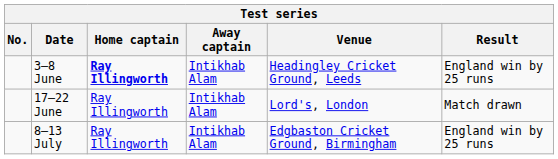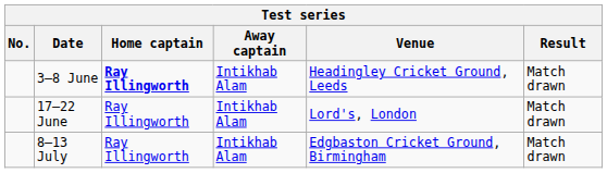 <table class="wikitable">
 <tr>
 <th colspan="9">Test series</th>
 </tr>
 <tr>
 <th>No.</th>
 <th>Date</th>
 <th>Home captain</th>
 <th>Away captain</th>
 <th>Venue</th>
 <th>Result</th>
 </tr>
 <tr>
 <td></td>
 <td>3–8 June</td>
 <td><strong><a href='#'>Ray Illingworth</a></strong></td>
 <td><a href='#'>Intikhab Alam</a></td>
 <td><a href='#'>Headingley Cricket Ground</a>, <a href='#'>Leeds</a></td>
-<td>England win by 25 runs</td>
+<td>Match drawn</td>
 </tr>
 <tr>
 <td></td>
 <td>17–22 June</td>
 <td><a href='#'>Ray Illingworth</a></td>
 <td><a href='#'>Intikhab Alam</a></td>
 <td><a href='#'>Lord's</a>, <a href='#'>London</a></td>
 <td>Match drawn</td>
 </tr>
 <tr>
 <td></td>
 <td>8–13 July</td>
 <td><a href='#'>Ray Illingworth</a></td>
 <td><a href='#'>Intikhab Alam</a></td>
 <td><a href='#'>Edgbaston Cricket Ground</a>, <a href='#'>Birmingham</a></td>
-<td>England win by 25 runs</td>
+<td>Match drawn</td>
 </tr>
 </table>
